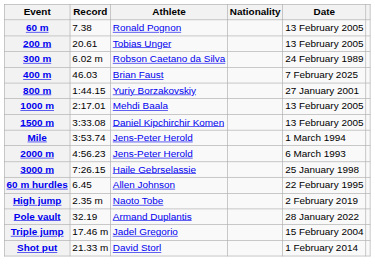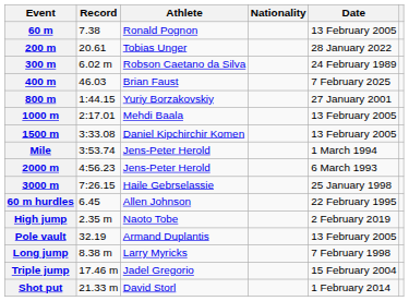 <table class="wikitable plainrowheaders sticky-header">
 <tr>
 <th scope="col">Event</th>
 <th scope="col">Record</th>
 <th scope="col">Athlete</th>
 <th scope="col">Nationality</th>
 <th scope="col">Date</th>
 <th scope="col"></th>
 </tr>
 <tr>
 <th scope="row"><a href='#'>60 m</a></th>
 <td>7.38</td>
 <td><a href='#'>Ronald Pognon</a></td>
 <td></td>
 <td>13 February 2005</td>
 <td></td>
 </tr>
 <tr>
 <th scope="row"><a href='#'>200 m</a></th>
 <td>20.61</td>
 <td><a href='#'>Tobias Unger</a></td>
 <td></td>
-<td>13 February 2005</td>
+<td>28 January 2022</td>
 <td></td>
 </tr>
 <tr>
 <th scope="row"><a href='#'>300 m</a></th>
 <td>6.02 m</td>
 <td><a href='#'>Robson Caetano da Silva</a></td>
 <td></td>
 <td>24 February 1989</td>
 <td></td>
 </tr>
 <tr>
 <th scope="row"><a href='#'>400 m</a></th>
 <td>46.03</td>
 <td><a href='#'>Brian Faust</a></td>
 <td></td>
 <td>7 February 2025</td>
 <td></td>
 </tr>
 <tr>
 <th scope="row"><a href='#'>800 m</a></th>
 <td>1:44.15</td>
 <td><a href='#'>Yuriy Borzakovskiy</a></td>
 <td></td>
 <td>27 January 2001</td>
 <td></td>
 </tr>
 <tr>
 <th scope="row"><a href='#'>1000 m</a></th>
 <td>2:17.01</td>
 <td><a href='#'>Mehdi Baala</a></td>
 <td></td>
 <td>13 February 2005</td>
 <td></td>
 </tr>
 <tr>
 <th scope="row"><a href='#'>1500 m</a></th>
 <td>3:33.08</td>
 <td><a href='#'>Daniel Kipchirchir Komen</a></td>
 <td></td>
 <td>13 February 2005</td>
 <td></td>
 </tr>
 <tr>
 <th scope="row"><a href='#'>Mile</a></th>
 <td>3:53.74</td>
 <td><a href='#'>Jens-Peter Herold</a></td>
 <td></td>
 <td>1 March 1994</td>
 <td></td>
 </tr>
 <tr>
 <th scope="row"><a href='#'>2000 m</a></th>
 <td>4:56.23</td>
 <td><a href='#'>Jens-Peter Herold</a></td>
 <td></td>
 <td>6 March 1993</td>
 <td></td>
 </tr>
 <tr>
 <th scope="row"><a href='#'>3000 m</a></th>
 <td>7:26.15</td>
 <td><a href='#'>Haile Gebrselassie</a></td>
 <td></td>
 <td>25 January 1998</td>
 <td></td>
 </tr>
 <tr>
 <th scope="row"><a href='#'>60 m hurdles</a></th>
 <td>6.45</td>
 <td><a href='#'>Allen Johnson</a></td>
 <td></td>
 <td>22 February 1995</td>
 <td></td>
 </tr>
 <tr>
 <th scope="row"><a href='#'>High jump</a></th>
 <td>2.35 m</td>
 <td><a href='#'>Naoto Tobe</a></td>
 <td></td>
 <td>2 February 2019</td>
 <td></td>
 </tr>
 <tr>
 <th scope="row"><a href='#'>Pole vault</a></th>
 <td>32.19</td>
 <td><a href='#'>Armand Duplantis</a></td>
 <td></td>
-<td>28 January 2022</td>
+<td>13 February 2005</td>
+<td></td>
+</tr>
+<tr>
+<th scope="row"><a href='#'>Long jump</a></th>
+<td>8.38 m</td>
+<td><a href='#'>Larry Myricks</a></td>
+<td></td>
+<td>7 February 1998</td>
 <td></td>
 </tr>
 <tr>
 <th scope="row"><a href='#'>Triple jump</a></th>
 <td>17.46 m</td>
 <td><a href='#'>Jadel Gregorio</a></td>
 <td></td>
 <td>15 February 2004</td>
 <td></td>
 </tr>
 <tr>
 <th scope="row"><a href='#'>Shot put</a></th>
 <td>21.33 m</td>
 <td><a href='#'>David Storl</a></td>
 <td></td>
 <td>1 February 2014</td>
 <td></td>
 </tr>
 </table>
